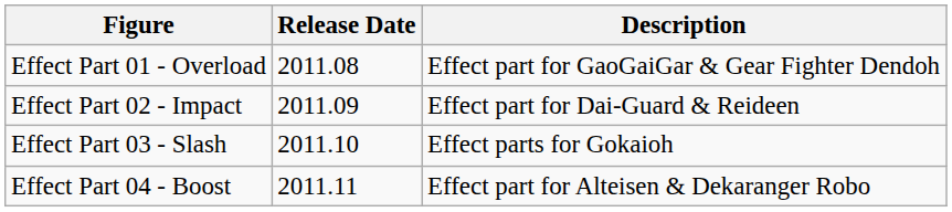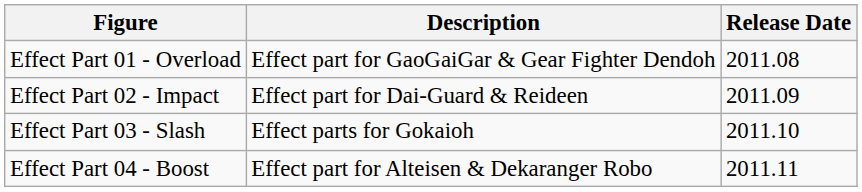 <table class="wikitable sortable">
 <tr>
 <th>Figure</th>
+<th>Description</th>
 <th>Release Date</th>
-<th>Description</th>
 </tr>
 <tr>
 <td>Effect Part 01 - Overload</td>
+<td>Effect part for GaoGaiGar & Gear Fighter Dendoh</td>
 <td>2011.08</td>
-<td>Effect part for GaoGaiGar & Gear Fighter Dendoh</td>
 </tr>
 <tr>
 <td>Effect Part 02 - Impact</td>
+<td>Effect part for Dai-Guard & Reideen</td>
 <td>2011.09</td>
-<td>Effect part for Dai-Guard & Reideen</td>
 </tr>
 <tr>
 <td>Effect Part 03 - Slash</td>
+<td>Effect parts for Gokaioh</td>
 <td>2011.10</td>
-<td>Effect parts for Gokaioh</td>
 </tr>
 <tr>
 <td>Effect Part 04 - Boost</td>
+<td>Effect part for Alteisen & Dekaranger Robo</td>
 <td>2011.11</td>
-<td>Effect part for Alteisen & Dekaranger Robo</td>
 </tr>
 </table>
